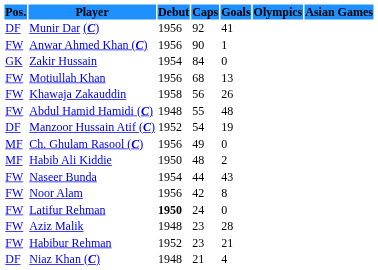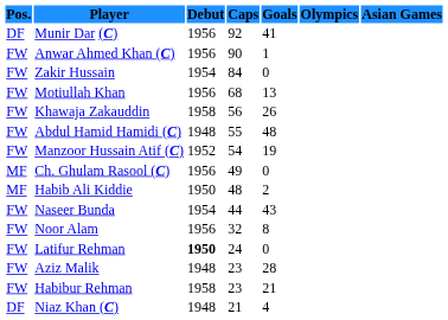 <table class="sortable toccolours">
 <tr>
 <th style="background:#1E90FF;">Pos.</th>
 <th style="background:#1E90FF;">Player</th>
 <th style="background:#1E90FF;">Debut</th>
 <th style="background:#1E90FF;">Caps</th>
 <th style="background:#1E90FF;">Goals</th>
 <th style="background:#1E90FF;">Olympics</th>
 <th style="background:#1E90FF;">Asian Games</th>
 </tr>
 <tr>
 <td><a href='#'>DF</a></td>
 <td><a href='#'>Munir Dar</a> <a href='#'>(<strong><em>C</em></strong>)</a></td>
 <td>1956</td>
 <td>92</td>
 <td>41</td>
 <td></td>
 <td></td>
 </tr>
 <tr>
 <td><a href='#'>FW</a></td>
 <td><a href='#'>Anwar Ahmed Khan (<strong><em>C</em></strong>)</a></td>
 <td>1956</td>
 <td>90</td>
 <td>1</td>
 <td></td>
 <td></td>
 </tr>
 <tr>
-<td><a href='#'>GK</a></td>
+<td><a href='#'>FW</a></td>
 <td><a href='#'>Zakir Hussain</a></td>
 <td>1954</td>
 <td>84</td>
 <td>0</td>
 <td></td>
 <td></td>
 </tr>
 <tr>
 <td><a href='#'>FW</a></td>
 <td><a href='#'>Motiullah Khan</a></td>
 <td>1956</td>
 <td>68</td>
 <td>13</td>
 <td></td>
 <td></td>
 </tr>
 <tr>
 <td><a href='#'>FW</a></td>
 <td><a href='#'>Khawaja Zakauddin</a></td>
 <td>1958</td>
 <td>56</td>
 <td>26</td>
 <td></td>
 <td></td>
 </tr>
 <tr>
 <td><a href='#'>FW</a></td>
 <td><a href='#'>Abdul Hamid Hamidi (<strong><em>C</em></strong>)</a></td>
 <td>1948</td>
 <td>55</td>
 <td>48</td>
 <td></td>
 <td></td>
 </tr>
 <tr>
-<td><a href='#'>DF</a></td>
+<td><a href='#'>FW</a></td>
 <td><a href='#'>Manzoor Hussain Atif (<strong><em>C</em></strong>)</a></td>
 <td>1952</td>
 <td>54</td>
 <td>19</td>
 <td></td>
 <td></td>
 </tr>
 <tr>
 <td><a href='#'>MF</a></td>
 <td><a href='#'>Ch. Ghulam Rasool (<strong><em>C</em></strong>)</a></td>
 <td>1956</td>
 <td>49</td>
 <td>0</td>
 <td></td>
 <td></td>
 </tr>
 <tr>
 <td><a href='#'>MF</a></td>
 <td><a href='#'>Habib Ali Kiddie</a></td>
 <td>1950</td>
 <td>48</td>
 <td>2</td>
 <td></td>
 <td></td>
 </tr>
 <tr>
 <td><a href='#'>FW</a></td>
 <td><a href='#'>Naseer Bunda</a></td>
 <td>1954</td>
 <td>44</td>
 <td>43</td>
 <td></td>
 <td></td>
 </tr>
 <tr>
 <td><a href='#'>FW</a></td>
 <td><a href='#'>Noor Alam</a></td>
 <td>1956</td>
-<td>42</td>
+<td>32</td>
 <td>8</td>
 <td></td>
 <td></td>
 </tr>
 <tr>
 <td><a href='#'>FW</a></td>
 <td><a href='#'>Latifur Rehman</a></td>
 <td><strong>1950</strong></td>
 <td>24</td>
 <td>0</td>
 <td></td>
 <td></td>
 </tr>
 <tr>
 <td><a href='#'>FW</a></td>
 <td><a href='#'>Aziz Malik</a></td>
 <td>1948</td>
 <td>23</td>
 <td>28</td>
 <td></td>
 <td></td>
 </tr>
 <tr>
 <td><a href='#'>FW</a></td>
 <td><a href='#'>Habibur Rehman</a></td>
-<td>1952</td>
+<td>1958</td>
 <td>23</td>
 <td>21</td>
 <td></td>
 <td></td>
 </tr>
 <tr>
 <td><a href='#'>DF</a></td>
 <td><a href='#'>Niaz Khan (<strong><em>C</em></strong>)</a></td>
 <td>1948</td>
 <td>21</td>
 <td>4</td>
 <td></td>
 <td></td>
 </tr>
 </table>
